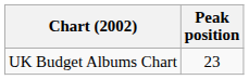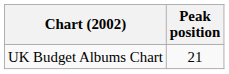 <table class="wikitable sortable">
 <tr>
 <th>Chart (2002)</th>
 <th>Peak<br>position</th>
 </tr>
 <tr>
 <td align="left">UK Budget Albums Chart</td>
-<td style="text-align:center;">23</td>
+<td style="text-align:center;">21</td>
 </tr>
 </table>
